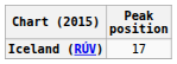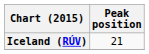 <table class="wikitable sortable plainrowheaders" style="text-align:center">
 <tr>
 <th scope="col">Chart (2015)</th>
 <th scope="col">Peak<br> position</th>
 </tr>
 <tr>
 <th scope="row">Iceland (<a href='#'>RÚV</a>)</th>
-<td>17</td>
+<td>21</td>
 </tr>
 <tr>
 </tr>
 </table>
